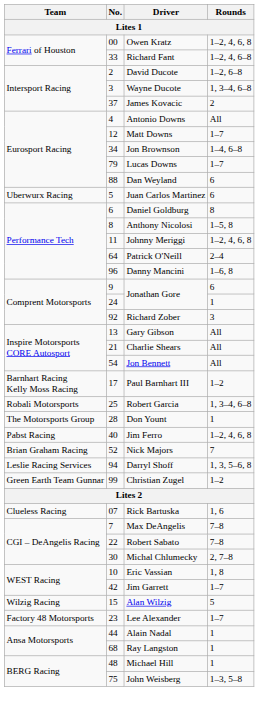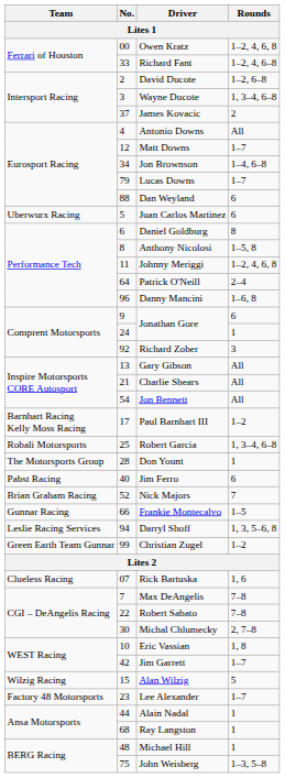 <table class="wikitable" style="font-size: 85%;">
 <tr>
 <th>Team</th>
 <th>No.</th>
 <th>Driver</th>
 <th>Rounds</th>
 </tr>
 <tr>
 <th colspan=4>Lites 1</th>
 </tr>
 <tr>
 <td rowspan=2><a href='#'>Ferrari</a> of Houston</td>
 <td>00</td>
 <td>Owen Kratz</td>
 <td>1–2, 4, 6, 8</td>
 </tr>
 <tr>
 <td>33</td>
 <td>Richard Fant</td>
 <td>1–2, 4, 6–8</td>
 </tr>
 <tr>
 <td rowspan=3>Intersport Racing</td>
 <td>2</td>
 <td>David Ducote</td>
 <td>1–2, 6–8</td>
 </tr>
 <tr>
 <td>3</td>
 <td>Wayne Ducote</td>
 <td>1, 3–4, 6–8</td>
 </tr>
 <tr>
 <td>37</td>
 <td>James Kovacic</td>
 <td>2</td>
 </tr>
 <tr>
 <td rowspan=5>Eurosport Racing</td>
 <td>4</td>
 <td>Antonio Downs</td>
 <td>All</td>
 </tr>
 <tr>
 <td>12</td>
 <td>Matt Downs</td>
 <td>1–7</td>
 </tr>
 <tr>
 <td>34</td>
 <td>Jon Brownson</td>
 <td>1–4, 6–8</td>
 </tr>
 <tr>
 <td>79</td>
 <td>Lucas Downs</td>
 <td>1–7</td>
 </tr>
 <tr>
 <td>88</td>
 <td>Dan Weyland</td>
 <td>6</td>
 </tr>
 <tr>
 <td>Uberwurx Racing</td>
 <td>5</td>
 <td>Juan Carlos Martinez</td>
 <td>6</td>
 </tr>
 <tr>
 <td rowspan=5><a href='#'>Performance Tech</a></td>
 <td>6</td>
 <td>Daniel Goldburg</td>
 <td>8</td>
 </tr>
 <tr>
 <td>8</td>
 <td>Anthony Nicolosi</td>
 <td>1–5, 8</td>
 </tr>
 <tr>
 <td>11</td>
 <td>Johnny Meriggi</td>
 <td>1–2, 4, 6, 8</td>
 </tr>
 <tr>
 <td>64</td>
 <td>Patrick O'Neill</td>
 <td>2–4</td>
 </tr>
 <tr>
 <td>96</td>
 <td>Danny Mancini</td>
 <td>1–6, 8</td>
 </tr>
 <tr>
 <td rowspan=3>Comprent Motorsports</td>
 <td>9</td>
 <td rowspan=2>Jonathan Gore</td>
 <td>6</td>
 </tr>
 <tr>
 <td>24</td>
 <td>1</td>
 </tr>
 <tr>
 <td>92</td>
 <td>Richard Zober</td>
 <td>3</td>
 </tr>
 <tr>
 <td rowspan=3>Inspire Motorsports<br><a href='#'>CORE Autosport</a></td>
 <td>13</td>
 <td>Gary Gibson</td>
 <td>All</td>
 </tr>
 <tr>
 <td>21</td>
 <td>Charlie Shears</td>
 <td>All</td>
 </tr>
 <tr>
 <td>54</td>
 <td><a href='#'>Jon Bennett</a></td>
 <td>All</td>
 </tr>
 <tr>
 <td>Barnhart Racing<br>Kelly Moss Racing</td>
 <td>17</td>
 <td>Paul Barnhart III</td>
 <td>1–2</td>
 </tr>
 <tr>
 <td>Robali Motorsports</td>
 <td>25</td>
 <td>Robert Garcia</td>
 <td>1, 3–4, 6–8</td>
 </tr>
 <tr>
 <td>The Motorsports Group</td>
 <td>28</td>
 <td>Don Yount</td>
 <td>1</td>
 </tr>
 <tr>
 <td>Pabst Racing</td>
 <td>40</td>
 <td>Jim Ferro</td>
-<td>1–2, 4, 6, 8</td>
+<td>6</td>
 </tr>
 <tr>
 <td>Brian Graham Racing</td>
 <td>52</td>
 <td>Nick Majors</td>
 <td>7</td>
+</tr>
+<tr>
+<td>Gunnar Racing</td>
+<td>66</td>
+<td><a href='#'>Frankie Montecalvo</a></td>
+<td>1–5</td>
 </tr>
 <tr>
 <td>Leslie Racing Services</td>
 <td>94</td>
 <td>Darryl Shoff</td>
 <td>1, 3, 5–6, 8</td>
 </tr>
 <tr>
 <td>Green Earth Team Gunnar</td>
 <td>99</td>
 <td>Christian Zugel</td>
 <td>1–2</td>
 </tr>
 <tr>
 <th colspan=4>Lites 2</th>
 </tr>
 <tr>
 <td>Clueless Racing</td>
 <td>07</td>
 <td>Rick Bartuska</td>
 <td>1, 6</td>
 </tr>
 <tr>
 <td rowspan=3>CGI – DeAngelis Racing</td>
 <td>7</td>
 <td>Max DeAngelis</td>
 <td>7–8</td>
 </tr>
 <tr>
 <td>22</td>
 <td>Robert Sabato</td>
 <td>7–8</td>
 </tr>
 <tr>
 <td>30</td>
 <td>Michal Chlumecky</td>
 <td>2, 7–8</td>
 </tr>
 <tr>
 <td rowspan=2>WEST Racing</td>
 <td>10</td>
 <td>Eric Vassian</td>
 <td>1, 8</td>
 </tr>
 <tr>
 <td>42</td>
 <td>Jim Garrett</td>
 <td>1–7</td>
 </tr>
 <tr>
 <td>Wilzig Racing</td>
 <td>15</td>
 <td><a href='#'>Alan Wilzig</a></td>
 <td>5</td>
 </tr>
 <tr>
 <td>Factory 48 Motorsports</td>
 <td>23</td>
 <td>Lee Alexander</td>
 <td>1–7</td>
 </tr>
 <tr>
 <td rowspan=2>Ansa Motorsports</td>
 <td>44</td>
 <td>Alain Nadal</td>
 <td>1</td>
 </tr>
 <tr>
 <td>68</td>
 <td>Ray Langston</td>
 <td>1</td>
 </tr>
 <tr>
 <td rowspan=2>BERG Racing</td>
 <td>48</td>
 <td>Michael Hill</td>
 <td>1</td>
 </tr>
 <tr>
 <td>75</td>
 <td>John Weisberg</td>
 <td>1–3, 5–8</td>
 </tr>
 </table>
